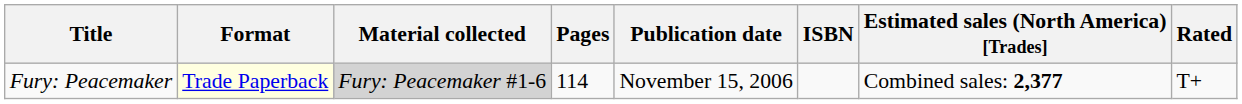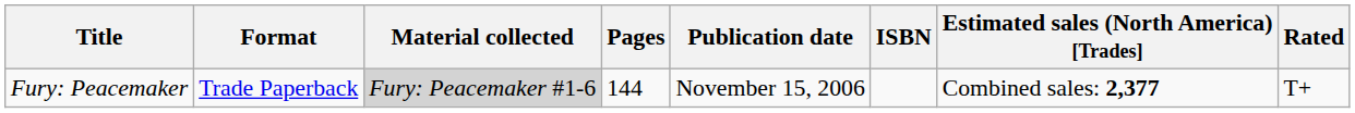 <table class="wikitable">
 <tr>
 <th>Title</th>
 <th>Format</th>
 <th>Material collected</th>
 <th>Pages</th>
 <th>Publication date</th>
 <th>ISBN</th>
 <th>Estimated sales (North America)<br><small>[Trades]</small></th>
 <th>Rated</th>
 </tr>
 <tr>
 <td><em>Fury: Peacemaker</em></td>
-<td style="background: lightyellow;"><a href='#'>Trade Paperback</a></td>
+<td><a href='#'>Trade Paperback</a></td>
 <td style="background: lightgrey;"><em>Fury: Peacemaker</em> #1-6</td>
-<td>114</td>
+<td>144</td>
 <td>November 15, 2006</td>
 <td></td>
 <td>Combined sales: <strong>2,377</strong></td>
 <td>T+</td>
 </tr>
 </table>
